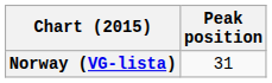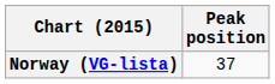 <table class="wikitable sortable plainrowheaders" style="text-align:center">
 <tr>
 <th scope="col">Chart (2015)</th>
 <th scope="col">Peak<br> position</th>
 </tr>
 <tr>
 <th scope="row">Norway (<a href='#'>VG-lista</a>)</th>
-<td>31</td>
+<td>37</td>
 </tr>
 </table>
